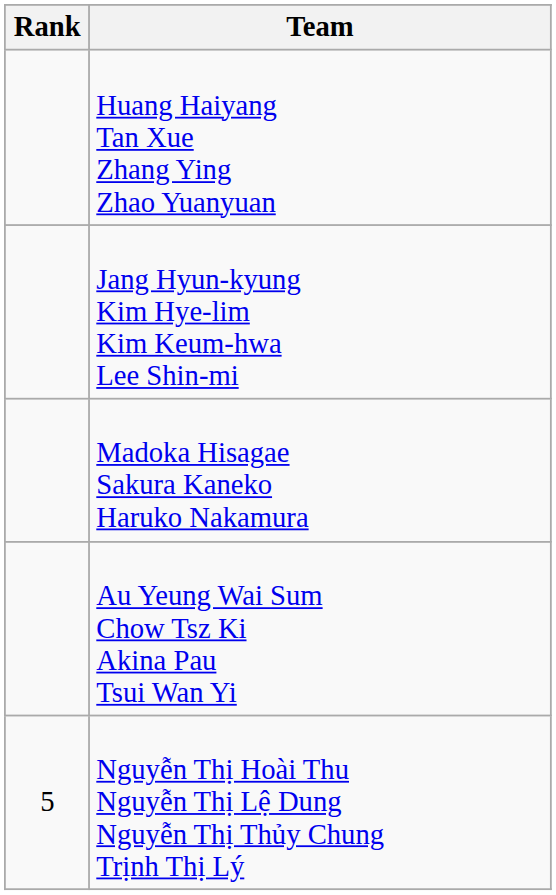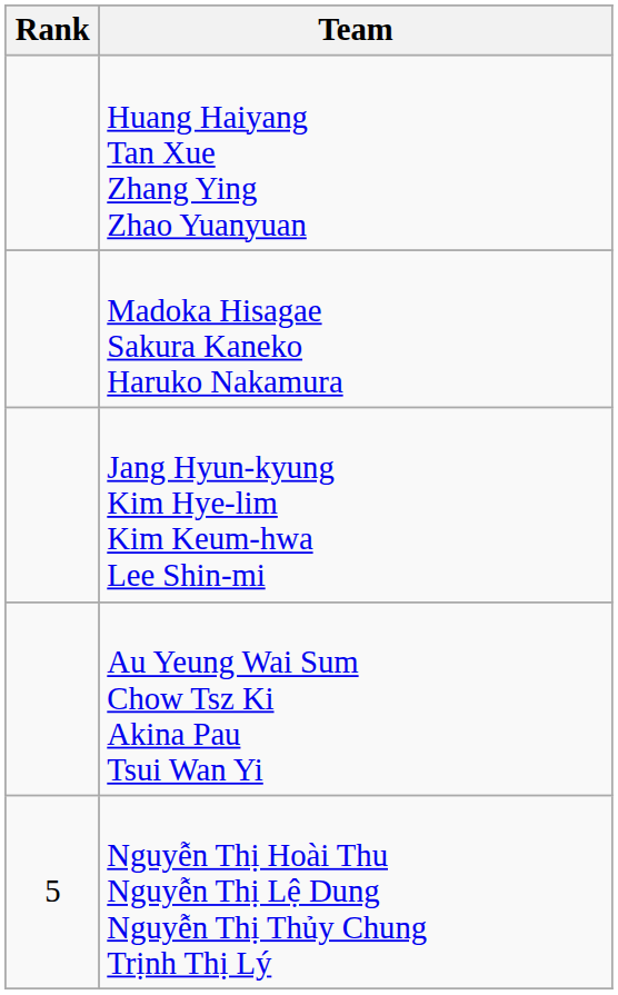 <table class="wikitable" style="text-align: center;">
 <tr>
 <th width=40>Rank</th>
 <th width=250>Team</th>
 </tr>
 <tr>
 <td></td>
 <td align=left><br><a href='#'>Huang Haiyang</a><br><a href='#'>Tan Xue</a><br><a href='#'>Zhang Ying</a><br><a href='#'>Zhao Yuanyuan</a></td>
 </tr>
 <tr>
 <td></td>
-<td align=left><br><a href='#'>Jang Hyun-kyung</a><br><a href='#'>Kim Hye-lim</a><br><a href='#'>Kim Keum-hwa</a><br><a href='#'>Lee Shin-mi</a></td>
+<td align=left><br><a href='#'>Madoka Hisagae</a><br><a href='#'>Sakura Kaneko</a><br><a href='#'>Haruko Nakamura</a></td>
 </tr>
 <tr>
 <td></td>
-<td align=left><br><a href='#'>Madoka Hisagae</a><br><a href='#'>Sakura Kaneko</a><br><a href='#'>Haruko Nakamura</a></td>
+<td align=left><br><a href='#'>Jang Hyun-kyung</a><br><a href='#'>Kim Hye-lim</a><br><a href='#'>Kim Keum-hwa</a><br><a href='#'>Lee Shin-mi</a></td>
 </tr>
 <tr>
 <td></td>
 <td align=left><br><a href='#'>Au Yeung Wai Sum</a><br><a href='#'>Chow Tsz Ki</a><br><a href='#'>Akina Pau</a><br><a href='#'>Tsui Wan Yi</a></td>
 </tr>
 <tr>
 <td>5</td>
 <td align=left><br><a href='#'>Nguyễn Thị Hoài Thu</a><br><a href='#'>Nguyễn Thị Lệ Dung</a><br><a href='#'>Nguyễn Thị Thủy Chung</a><br><a href='#'>Trịnh Thị Lý</a></td>
 </tr>
 </table>
